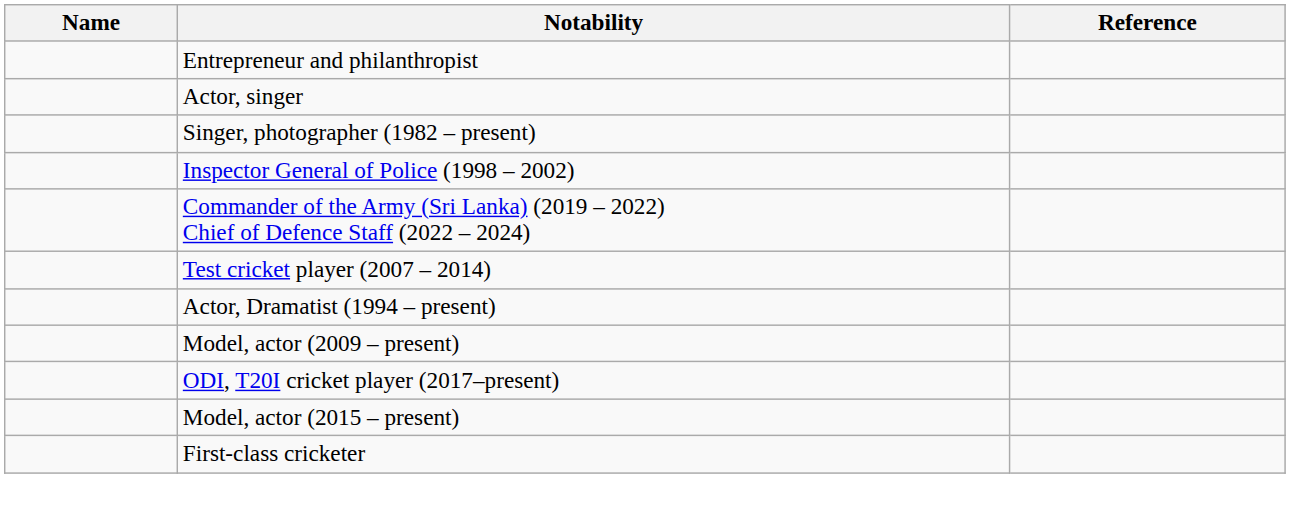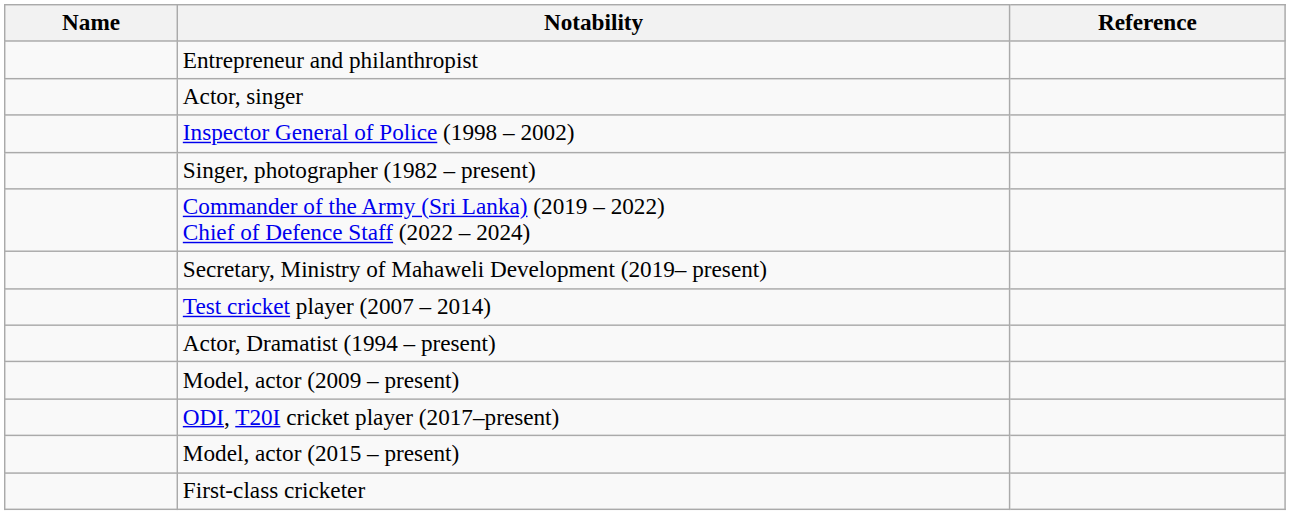 <table class="wikitable sortable" style="width:100%">
 <tr>
 <th style="width:*;">Name</th>
 <th style="width:65%;" class="unsortable">Notability</th>
 <th style="width:*;" class="unsortable">Reference</th>
 </tr>
 <tr>
 <td></td>
 <td>Entrepreneur and philanthropist</td>
 <td style="text-align:center;"></td>
 </tr>
 <tr>
 <td></td>
 <td>Actor, singer</td>
 <td style="text-align:center;"></td>
 </tr>
 <tr>
 <td></td>
+<td><a href='#'>Inspector General of Police</a> (1998 – 2002)</td>
+<td style="text-align:center;"></td>
+</tr>
+<tr>
+<td></td>
 <td>Singer, photographer (1982 – present)</td>
 <td style="text-align:center;"></td>
 </tr>
 <tr>
 <td></td>
-<td><a href='#'>Inspector General of Police</a> (1998 – 2002)</td>
+<td><a href='#'>Commander of the Army (Sri Lanka)</a> (2019 – 2022) <br><a href='#'>Chief of Defence Staff</a> (2022 – 2024)</td>
 <td style="text-align:center;"></td>
 </tr>
 <tr>
 <td></td>
-<td><a href='#'>Commander of the Army (Sri Lanka)</a> (2019 – 2022) <br><a href='#'>Chief of Defence Staff</a> (2022 – 2024)</td>
+<td>Secretary, Ministry of Mahaweli Development (2019– present)</td>
 <td style="text-align:center;"></td>
 </tr>
 <tr>
 <td></td>
 <td><a href='#'>Test cricket</a> player (2007 – 2014)</td>
 <td style="text-align:center;"></td>
 </tr>
 <tr>
 <td></td>
 <td>Actor, Dramatist (1994 – present)</td>
 <td style="text-align:center;"></td>
 </tr>
 <tr>
 <td></td>
 <td>Model, actor (2009 – present)</td>
 <td style="text-align:center;"></td>
 </tr>
 <tr>
 <td></td>
 <td><a href='#'>ODI</a>, <a href='#'>T20I</a> cricket player (2017–present)</td>
 <td style="text-align:center;"></td>
 </tr>
 <tr>
 <td></td>
 <td>Model, actor (2015 – present)</td>
 <td style="text-align:center;"></td>
 </tr>
 <tr>
 <td></td>
 <td>First-class cricketer</td>
 <td style="text-align:center;"></td>
 </tr>
 </table>
